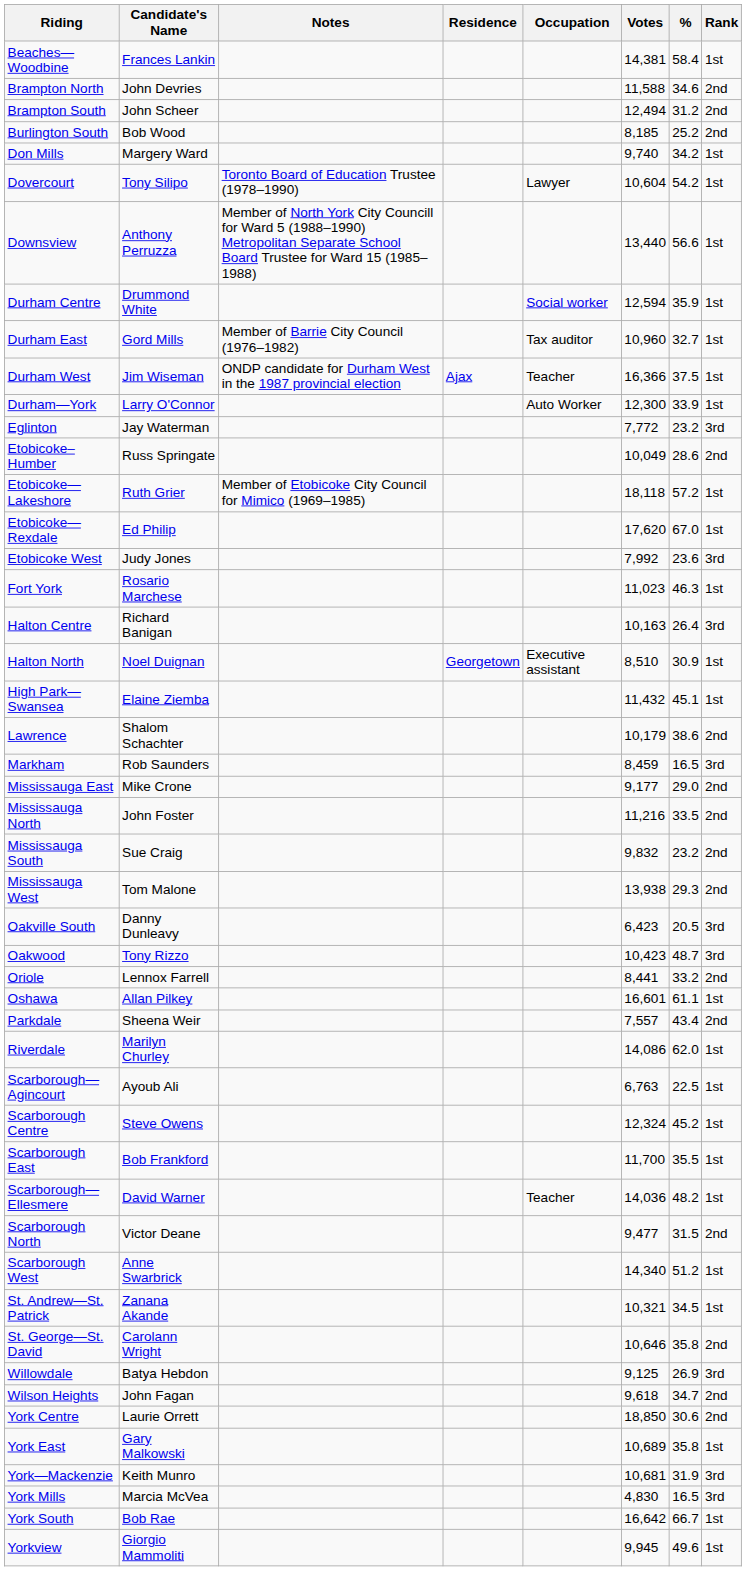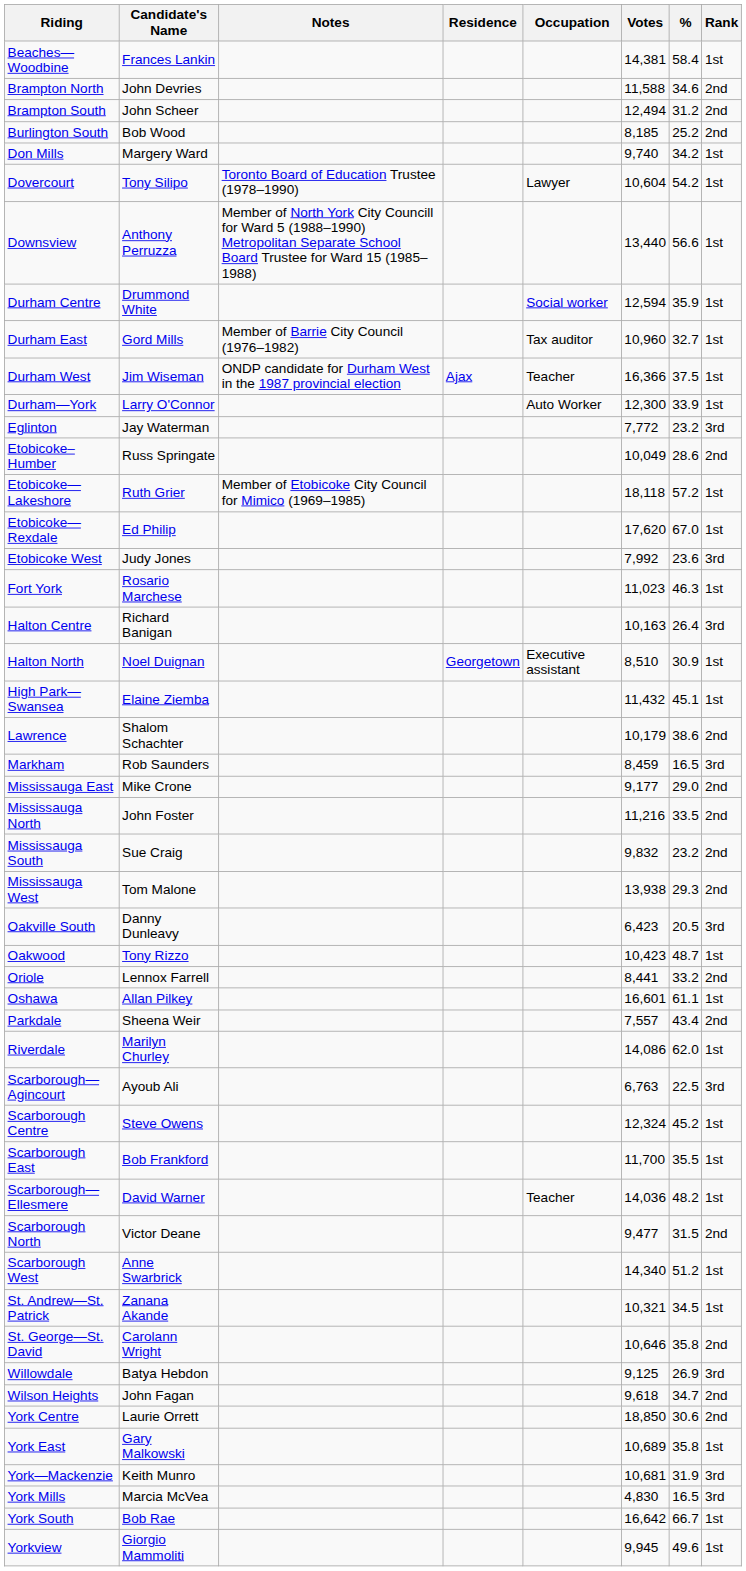 <table class="wikitable sortable">
 <tr>
 <th>Riding<br></th>
 <th>Candidate's Name</th>
 <th>Notes</th>
 <th>Residence</th>
 <th>Occupation</th>
 <th>Votes</th>
 <th>%</th>
 <th>Rank</th>
 </tr>
 <tr>
 <td><a href='#'>Beaches—Woodbine</a></td>
 <td><a href='#'>Frances Lankin</a></td>
 <td></td>
 <td></td>
 <td></td>
 <td>14,381</td>
 <td>58.4</td>
 <td>1st</td>
 </tr>
 <tr>
 <td><a href='#'>Brampton North</a></td>
 <td>John Devries</td>
 <td></td>
 <td></td>
 <td></td>
 <td>11,588</td>
 <td>34.6</td>
 <td>2nd</td>
 </tr>
 <tr>
 <td><a href='#'>Brampton South</a></td>
 <td>John Scheer</td>
 <td></td>
 <td></td>
 <td></td>
 <td>12,494</td>
 <td>31.2</td>
 <td>2nd</td>
 </tr>
 <tr>
 <td><a href='#'>Burlington South</a></td>
 <td>Bob Wood</td>
 <td></td>
 <td></td>
 <td></td>
 <td>8,185</td>
 <td>25.2</td>
 <td>2nd</td>
 </tr>
 <tr>
 <td><a href='#'>Don Mills</a></td>
 <td>Margery Ward</td>
 <td></td>
 <td></td>
 <td></td>
 <td>9,740</td>
 <td>34.2</td>
 <td>1st</td>
 </tr>
 <tr>
 <td><a href='#'>Dovercourt</a></td>
 <td><a href='#'>Tony Silipo</a></td>
 <td><a href='#'>Toronto Board of Education</a> Trustee (1978–1990)</td>
 <td></td>
 <td>Lawyer</td>
 <td>10,604</td>
 <td>54.2</td>
 <td>1st</td>
 </tr>
 <tr>
 <td><a href='#'>Downsview</a></td>
 <td><a href='#'>Anthony Perruzza</a></td>
 <td>Member of <a href='#'>North York</a> City Councill for Ward 5 (1988–1990) <br> <a href='#'>Metropolitan Separate School Board</a> Trustee for Ward 15 (1985–1988)</td>
 <td></td>
 <td></td>
 <td>13,440</td>
 <td>56.6</td>
 <td>1st</td>
 </tr>
 <tr>
 <td><a href='#'>Durham Centre</a></td>
 <td><a href='#'>Drummond White</a></td>
 <td></td>
 <td></td>
 <td><a href='#'>Social worker</a></td>
 <td>12,594</td>
 <td>35.9</td>
 <td>1st</td>
 </tr>
 <tr>
 <td><a href='#'>Durham East</a></td>
 <td><a href='#'>Gord Mills</a></td>
 <td>Member of <a href='#'>Barrie</a> City Council (1976–1982)</td>
 <td></td>
 <td>Tax auditor</td>
 <td>10,960</td>
 <td>32.7</td>
 <td>1st</td>
 </tr>
 <tr>
 <td><a href='#'>Durham West</a></td>
 <td><a href='#'>Jim Wiseman</a></td>
 <td>ONDP candidate for <a href='#'>Durham West</a> in the <a href='#'>1987 provincial election</a></td>
 <td><a href='#'>Ajax</a></td>
 <td>Teacher</td>
 <td>16,366</td>
 <td>37.5</td>
 <td>1st</td>
 </tr>
 <tr>
 <td><a href='#'>Durham—York</a></td>
 <td><a href='#'>Larry O'Connor</a></td>
 <td></td>
 <td></td>
 <td>Auto Worker</td>
 <td>12,300</td>
 <td>33.9</td>
 <td>1st</td>
 </tr>
 <tr>
 <td><a href='#'>Eglinton</a></td>
 <td>Jay Waterman</td>
 <td></td>
 <td></td>
 <td></td>
 <td>7,772</td>
 <td>23.2</td>
 <td>3rd</td>
 </tr>
 <tr>
 <td><a href='#'>Etobicoke–Humber</a></td>
 <td>Russ Springate</td>
 <td></td>
 <td></td>
 <td></td>
 <td>10,049</td>
 <td>28.6</td>
 <td>2nd</td>
 </tr>
 <tr>
 <td><a href='#'>Etobicoke—Lakeshore</a></td>
 <td><a href='#'>Ruth Grier</a></td>
 <td>Member of <a href='#'>Etobicoke</a> City Council for <a href='#'>Mimico</a> (1969–1985)</td>
 <td></td>
 <td></td>
 <td>18,118</td>
 <td>57.2</td>
 <td>1st</td>
 </tr>
 <tr>
 <td><a href='#'>Etobicoke—Rexdale</a></td>
 <td><a href='#'>Ed Philip</a></td>
 <td></td>
 <td></td>
 <td></td>
 <td>17,620</td>
 <td>67.0</td>
 <td>1st</td>
 </tr>
 <tr>
 <td><a href='#'>Etobicoke West</a></td>
 <td>Judy Jones</td>
 <td></td>
 <td></td>
 <td></td>
 <td>7,992</td>
 <td>23.6</td>
 <td>3rd</td>
 </tr>
 <tr>
 <td><a href='#'>Fort York</a></td>
 <td><a href='#'>Rosario Marchese</a></td>
 <td></td>
 <td></td>
 <td></td>
 <td>11,023</td>
 <td>46.3</td>
 <td>1st</td>
 </tr>
 <tr>
 <td><a href='#'>Halton Centre</a></td>
 <td>Richard Banigan</td>
 <td></td>
 <td></td>
 <td></td>
 <td>10,163</td>
 <td>26.4</td>
 <td>3rd</td>
 </tr>
 <tr>
 <td><a href='#'>Halton North</a></td>
 <td><a href='#'>Noel Duignan</a></td>
 <td></td>
 <td><a href='#'>Georgetown</a></td>
 <td>Executive assistant</td>
 <td>8,510</td>
 <td>30.9</td>
 <td>1st</td>
 </tr>
 <tr>
 <td><a href='#'>High Park—Swansea</a></td>
 <td><a href='#'>Elaine Ziemba</a></td>
 <td></td>
 <td></td>
 <td></td>
 <td>11,432</td>
 <td>45.1</td>
 <td>1st</td>
 </tr>
 <tr>
 <td><a href='#'>Lawrence</a></td>
 <td>Shalom Schachter</td>
 <td></td>
 <td></td>
 <td></td>
 <td>10,179</td>
 <td>38.6</td>
 <td>2nd</td>
 </tr>
 <tr>
 <td><a href='#'>Markham</a></td>
 <td>Rob Saunders</td>
 <td></td>
 <td></td>
 <td></td>
 <td>8,459</td>
 <td>16.5</td>
 <td>3rd</td>
 </tr>
 <tr>
 <td><a href='#'>Mississauga East</a></td>
 <td>Mike Crone</td>
 <td></td>
 <td></td>
 <td></td>
 <td>9,177</td>
 <td>29.0</td>
 <td>2nd</td>
 </tr>
 <tr>
 <td><a href='#'>Mississauga North</a></td>
 <td>John Foster</td>
 <td></td>
 <td></td>
 <td></td>
 <td>11,216</td>
 <td>33.5</td>
 <td>2nd</td>
 </tr>
 <tr>
 <td><a href='#'>Mississauga South</a></td>
 <td>Sue Craig</td>
 <td></td>
 <td></td>
 <td></td>
 <td>9,832</td>
 <td>23.2</td>
 <td>2nd</td>
 </tr>
 <tr>
 <td><a href='#'>Mississauga West</a></td>
 <td>Tom Malone</td>
 <td></td>
 <td></td>
 <td></td>
 <td>13,938</td>
 <td>29.3</td>
 <td>2nd</td>
 </tr>
 <tr>
 <td><a href='#'>Oakville South</a></td>
 <td>Danny Dunleavy</td>
 <td></td>
 <td></td>
 <td></td>
 <td>6,423</td>
 <td>20.5</td>
 <td>3rd</td>
 </tr>
 <tr>
 <td><a href='#'>Oakwood</a></td>
 <td><a href='#'>Tony Rizzo</a></td>
 <td></td>
 <td></td>
 <td></td>
 <td>10,423</td>
 <td>48.7</td>
-<td>3rd</td>
+<td>1st</td>
 </tr>
 <tr>
 <td><a href='#'>Oriole</a></td>
 <td>Lennox Farrell</td>
 <td></td>
 <td></td>
 <td></td>
 <td>8,441</td>
 <td>33.2</td>
 <td>2nd</td>
 </tr>
 <tr>
 <td><a href='#'>Oshawa</a></td>
 <td><a href='#'>Allan Pilkey</a></td>
 <td></td>
 <td></td>
 <td></td>
 <td>16,601</td>
 <td>61.1</td>
 <td>1st</td>
 </tr>
 <tr>
 <td><a href='#'>Parkdale</a></td>
 <td>Sheena Weir</td>
 <td></td>
 <td></td>
 <td></td>
 <td>7,557</td>
 <td>43.4</td>
 <td>2nd</td>
 </tr>
 <tr>
 <td><a href='#'>Riverdale</a></td>
 <td><a href='#'>Marilyn Churley</a></td>
 <td></td>
 <td></td>
 <td></td>
 <td>14,086</td>
 <td>62.0</td>
 <td>1st</td>
 </tr>
 <tr>
 <td><a href='#'>Scarborough—Agincourt</a></td>
 <td>Ayoub Ali</td>
 <td></td>
 <td></td>
 <td></td>
 <td>6,763</td>
 <td>22.5</td>
-<td>1st</td>
+<td>3rd</td>
 </tr>
 <tr>
 <td><a href='#'>Scarborough Centre</a></td>
 <td><a href='#'>Steve Owens</a></td>
 <td></td>
 <td></td>
 <td></td>
 <td>12,324</td>
 <td>45.2</td>
 <td>1st</td>
 </tr>
 <tr>
 <td><a href='#'>Scarborough East</a></td>
 <td><a href='#'>Bob Frankford</a></td>
 <td></td>
 <td></td>
 <td></td>
 <td>11,700</td>
 <td>35.5</td>
 <td>1st</td>
 </tr>
 <tr>
 <td><a href='#'>Scarborough—Ellesmere</a></td>
 <td><a href='#'>David Warner</a></td>
 <td></td>
 <td></td>
 <td>Teacher</td>
 <td>14,036</td>
 <td>48.2</td>
 <td>1st</td>
 </tr>
 <tr>
 <td><a href='#'>Scarborough North</a></td>
 <td>Victor Deane</td>
 <td></td>
 <td></td>
 <td></td>
 <td>9,477</td>
 <td>31.5</td>
 <td>2nd</td>
 </tr>
 <tr>
 <td><a href='#'>Scarborough West</a></td>
 <td><a href='#'>Anne Swarbrick</a></td>
 <td></td>
 <td></td>
 <td></td>
 <td>14,340</td>
 <td>51.2</td>
 <td>1st</td>
 </tr>
 <tr>
 <td><a href='#'>St. Andrew—St. Patrick</a></td>
 <td><a href='#'>Zanana Akande</a></td>
 <td></td>
 <td></td>
 <td></td>
 <td>10,321</td>
 <td>34.5</td>
 <td>1st</td>
 </tr>
 <tr>
 <td><a href='#'>St. George—St. David</a></td>
 <td><a href='#'>Carolann Wright</a></td>
 <td></td>
 <td></td>
 <td></td>
 <td>10,646</td>
 <td>35.8</td>
 <td>2nd</td>
 </tr>
 <tr>
 <td><a href='#'>Willowdale</a></td>
 <td>Batya Hebdon</td>
 <td></td>
 <td></td>
 <td></td>
 <td>9,125</td>
 <td>26.9</td>
 <td>3rd</td>
 </tr>
 <tr>
 <td><a href='#'>Wilson Heights</a></td>
 <td>John Fagan</td>
 <td></td>
 <td></td>
 <td></td>
 <td>9,618</td>
 <td>34.7</td>
 <td>2nd</td>
 </tr>
 <tr>
 <td><a href='#'>York Centre</a></td>
 <td>Laurie Orrett</td>
 <td></td>
 <td></td>
 <td></td>
 <td>18,850</td>
 <td>30.6</td>
 <td>2nd</td>
 </tr>
 <tr>
 <td><a href='#'>York East</a></td>
 <td><a href='#'>Gary Malkowski</a></td>
 <td></td>
 <td></td>
 <td></td>
 <td>10,689</td>
 <td>35.8</td>
 <td>1st</td>
 </tr>
 <tr>
 <td><a href='#'>York—Mackenzie</a></td>
 <td>Keith Munro</td>
 <td></td>
 <td></td>
 <td></td>
 <td>10,681</td>
 <td>31.9</td>
 <td>3rd</td>
 </tr>
 <tr>
 <td><a href='#'>York Mills</a></td>
 <td>Marcia McVea</td>
 <td></td>
 <td></td>
 <td></td>
 <td>4,830</td>
 <td>16.5</td>
 <td>3rd</td>
 </tr>
 <tr>
 <td><a href='#'>York South</a></td>
 <td><a href='#'>Bob Rae</a></td>
 <td></td>
 <td></td>
 <td></td>
 <td>16,642</td>
 <td>66.7</td>
 <td>1st</td>
 </tr>
 <tr>
 <td><a href='#'>Yorkview</a></td>
 <td><a href='#'>Giorgio Mammoliti</a></td>
 <td></td>
 <td></td>
 <td></td>
 <td>9,945</td>
 <td>49.6</td>
 <td>1st</td>
 </tr>
 </table>
